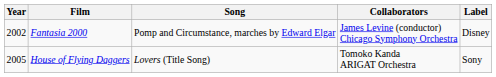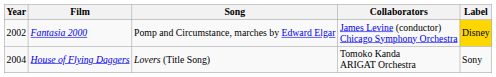 <table class="wikitable">
 <tr>
 <th>Year</th>
 <th>Film</th>
 <th>Song</th>
 <th>Collaborators</th>
 <th>Label</th>
 </tr>
 <tr>
 <td>2002</td>
 <td><em><a href='#'>Fantasia 2000</a></em></td>
 <td>Pomp and Circumstance, marches by <a href='#'>Edward Elgar</a></td>
 <td><a href='#'>James Levine</a> (conductor)<br><a href='#'>Chicago Symphony Orchestra</a></td>
-<td>Disney</td>
+<td style="background: gold;">Disney</td>
 </tr>
 <tr>
-<td>2005</td>
+<td>2004</td>
 <td><em><a href='#'>House of Flying Daggers</a></em></td>
 <td><em>Lovers</em> (Title Song)</td>
 <td>Tomoko Kanda<br>ARIGAT Orchestra</td>
 <td>Sony</td>
 </tr>
 </table>
